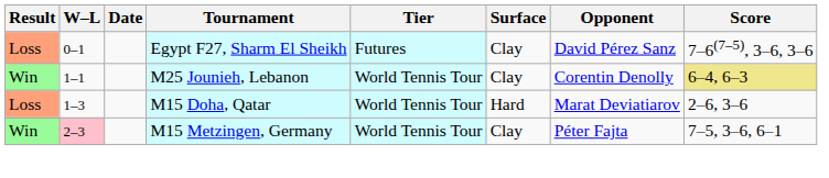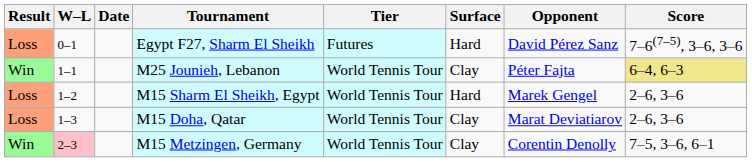 <table class="sortable wikitable">
 <tr>
 <th>Result</th>
 <th class="unsortable">W–L</th>
 <th>Date</th>
 <th>Tournament</th>
 <th>Tier</th>
 <th>Surface</th>
 <th>Opponent</th>
 <th class="unsortable">Score</th>
 </tr>
 <tr>
 <td bgcolor=FFA07A>Loss</td>
 <td><small>0–1</small></td>
 <td></td>
 <td style="background:#cffcff;">Egypt F27, <a href='#'>Sharm El Sheikh</a></td>
 <td style="background:#cffcff;">Futures</td>
-<td>Clay</td>
+<td>Hard</td>
 <td> <a href='#'>David Pérez Sanz</a></td>
 <td>7–6<sup>(7–5)</sup>, 3–6, 3–6</td>
 </tr>
 <tr>
 <td bgcolor=98FB98>Win</td>
 <td><small>1–1</small></td>
 <td></td>
 <td style="background:#cffcff;">M25 <a href='#'>Jounieh</a>, Lebanon</td>
 <td style="background:#cffcff;">World Tennis Tour</td>
 <td>Clay</td>
-<td> <a href='#'>Corentin Denolly</a></td>
+<td> <a href='#'>Péter Fajta</a></td>
 <td style="background: khaki;">6–4, 6–3</td>
+</tr>
+<tr>
+<td bgcolor=FFA07A>Loss</td>
+<td><small>1–2</small></td>
+<td></td>
+<td style="background:#cffcff;">M15 <a href='#'>Sharm El Sheikh</a>, Egypt</td>
+<td style="background:#cffcff;">World Tennis Tour</td>
+<td>Hard</td>
+<td> <a href='#'>Marek Gengel</a></td>
+<td>2–6, 3–6</td>
 </tr>
 <tr>
 <td bgcolor=FFA07A>Loss</td>
 <td><small>1–3</small></td>
 <td></td>
 <td style="background:#cffcff;">M15 <a href='#'>Doha</a>, Qatar</td>
 <td style="background:#cffcff;">World Tennis Tour</td>
-<td>Hard</td>
+<td>Clay</td>
 <td> <a href='#'>Marat Deviatiarov</a></td>
 <td>2–6, 3–6</td>
 </tr>
 <tr>
 <td bgcolor=98FB98>Win</td>
 <td style="background: pink;"><small>2–3</small></td>
 <td></td>
 <td style="background:#cffcff;">M15 <a href='#'>Metzingen</a>, Germany</td>
 <td style="background:#cffcff;">World Tennis Tour</td>
 <td>Clay</td>
-<td> <a href='#'>Péter Fajta</a></td>
+<td> <a href='#'>Corentin Denolly</a></td>
 <td>7–5, 3–6, 6–1</td>
 </tr>
 </table>
